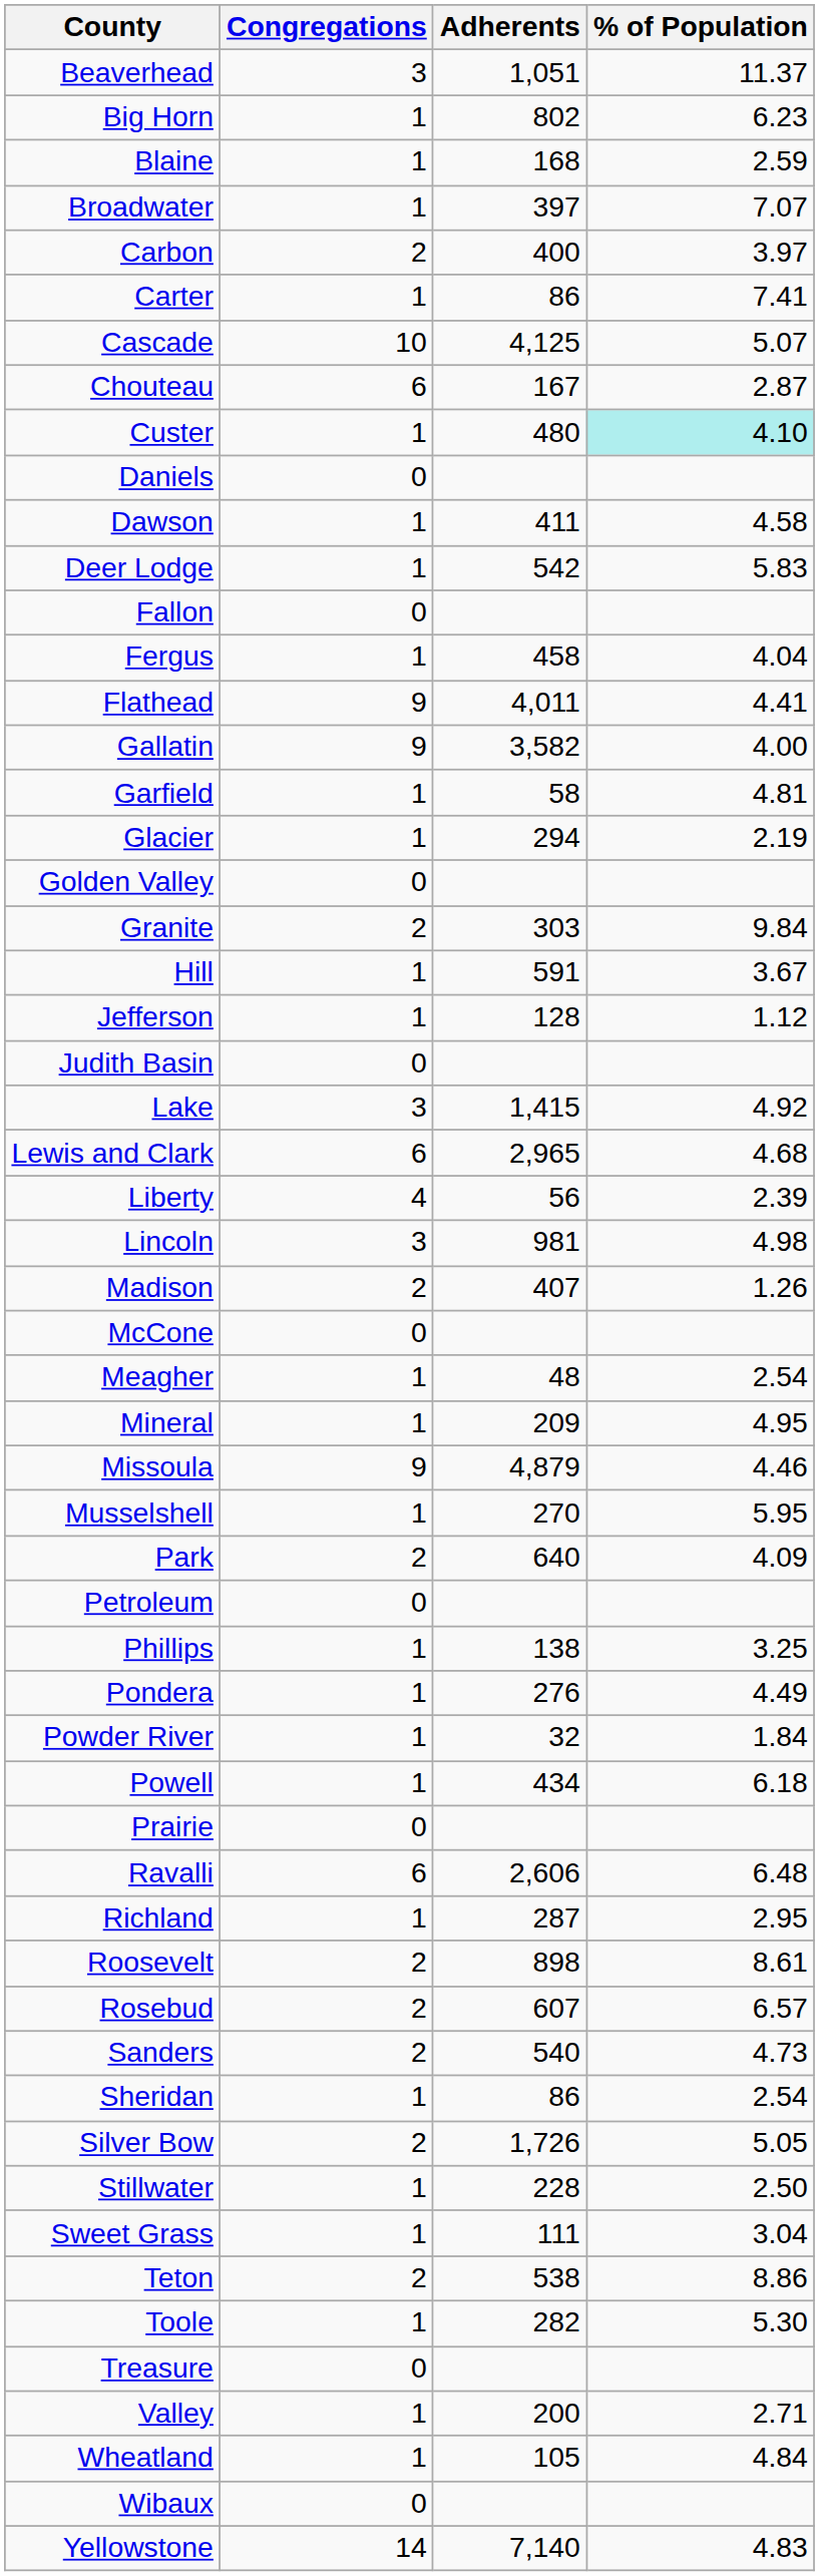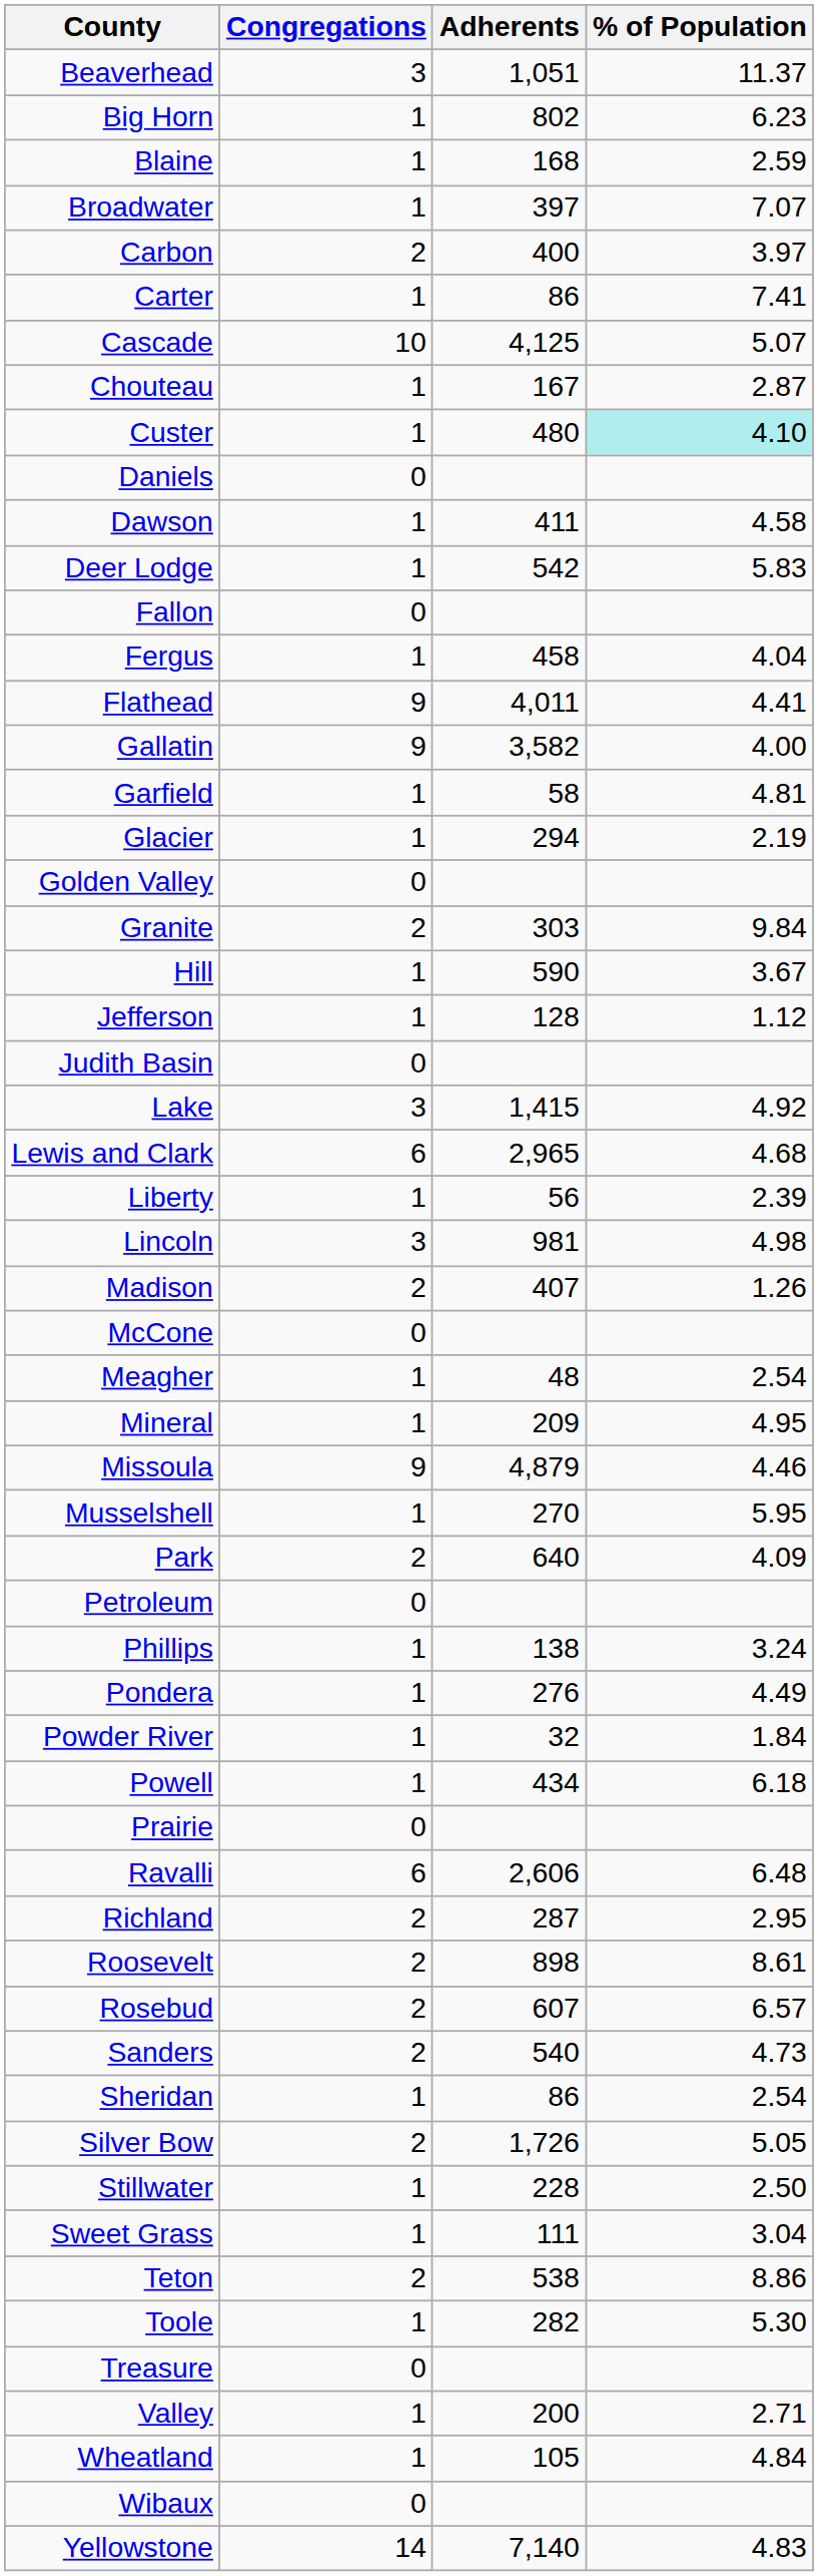 <table class="wikitable sortable mw-collapsible mw-collapsed" style="text-align: right">
 <tr>
 <th>County</th>
 <th><a href='#'>Congregations</a></th>
 <th>Adherents</th>
 <th>% of Population</th>
 </tr>
 <tr>
 <td><a href='#'>Beaverhead</a></td>
 <td>3</td>
 <td>1,051</td>
 <td>11.37</td>
 </tr>
 <tr>
 <td><a href='#'>Big Horn</a></td>
 <td>1</td>
 <td>802</td>
 <td>6.23</td>
 </tr>
 <tr>
 <td><a href='#'>Blaine</a></td>
 <td>1</td>
 <td>168</td>
 <td>2.59</td>
 </tr>
 <tr>
 <td><a href='#'>Broadwater</a></td>
 <td>1</td>
 <td>397</td>
 <td>7.07</td>
 </tr>
 <tr>
 <td><a href='#'>Carbon</a></td>
 <td>2</td>
 <td>400</td>
 <td>3.97</td>
 </tr>
 <tr>
 <td><a href='#'>Carter</a></td>
 <td>1</td>
 <td>86</td>
 <td>7.41</td>
 </tr>
 <tr>
 <td><a href='#'>Cascade</a></td>
 <td>10</td>
 <td>4,125</td>
 <td>5.07</td>
 </tr>
 <tr>
 <td><a href='#'>Chouteau</a></td>
-<td>6</td>
+<td>1</td>
 <td>167</td>
 <td>2.87</td>
 </tr>
 <tr>
 <td><a href='#'>Custer</a></td>
 <td>1</td>
 <td>480</td>
 <td style="background: paleturquoise;">4.10</td>
 </tr>
 <tr>
 <td><a href='#'>Daniels</a></td>
 <td>0</td>
 <td></td>
 <td></td>
 </tr>
 <tr>
 <td><a href='#'>Dawson</a></td>
 <td>1</td>
 <td>411</td>
 <td>4.58</td>
 </tr>
 <tr>
 <td><a href='#'>Deer Lodge</a></td>
 <td>1</td>
 <td>542</td>
 <td>5.83</td>
 </tr>
 <tr>
 <td><a href='#'>Fallon</a></td>
 <td>0</td>
 <td></td>
 <td></td>
 </tr>
 <tr>
 <td><a href='#'>Fergus</a></td>
 <td>1</td>
 <td>458</td>
 <td>4.04</td>
 </tr>
 <tr>
 <td><a href='#'>Flathead</a></td>
 <td>9</td>
 <td>4,011</td>
 <td>4.41</td>
 </tr>
 <tr>
 <td><a href='#'>Gallatin</a></td>
 <td>9</td>
 <td>3,582</td>
 <td>4.00</td>
 </tr>
 <tr>
 <td><a href='#'>Garfield</a></td>
 <td>1</td>
 <td>58</td>
 <td>4.81</td>
 </tr>
 <tr>
 <td><a href='#'>Glacier</a></td>
 <td>1</td>
 <td>294</td>
 <td>2.19</td>
 </tr>
 <tr>
 <td><a href='#'>Golden Valley</a></td>
 <td>0</td>
 <td></td>
 <td></td>
 </tr>
 <tr>
 <td><a href='#'>Granite</a></td>
 <td>2</td>
 <td>303</td>
 <td>9.84</td>
 </tr>
 <tr>
 <td><a href='#'>Hill</a></td>
 <td>1</td>
-<td>591</td>
+<td>590</td>
 <td>3.67</td>
 </tr>
 <tr>
 <td><a href='#'>Jefferson</a></td>
 <td>1</td>
 <td>128</td>
 <td>1.12</td>
 </tr>
 <tr>
 <td><a href='#'>Judith Basin</a></td>
 <td>0</td>
 <td></td>
 <td></td>
 </tr>
 <tr>
 <td><a href='#'>Lake</a></td>
 <td>3</td>
 <td>1,415</td>
 <td>4.92</td>
 </tr>
 <tr>
 <td><a href='#'>Lewis and Clark</a></td>
 <td>6</td>
 <td>2,965</td>
 <td>4.68</td>
 </tr>
 <tr>
 <td><a href='#'>Liberty</a></td>
-<td>4</td>
+<td>1</td>
 <td>56</td>
 <td>2.39</td>
 </tr>
 <tr>
 <td><a href='#'>Lincoln</a></td>
 <td>3</td>
 <td>981</td>
 <td>4.98</td>
 </tr>
 <tr>
 <td><a href='#'>Madison</a></td>
 <td>2</td>
 <td>407</td>
 <td>1.26</td>
 </tr>
 <tr>
 <td><a href='#'>McCone</a></td>
 <td>0</td>
 <td></td>
 <td></td>
 </tr>
 <tr>
 <td><a href='#'>Meagher</a></td>
 <td>1</td>
 <td>48</td>
 <td>2.54</td>
 </tr>
 <tr>
 <td><a href='#'>Mineral</a></td>
 <td>1</td>
 <td>209</td>
 <td>4.95</td>
 </tr>
 <tr>
 <td><a href='#'>Missoula</a></td>
 <td>9</td>
 <td>4,879</td>
 <td>4.46</td>
 </tr>
 <tr>
 <td><a href='#'>Musselshell</a></td>
 <td>1</td>
 <td>270</td>
 <td>5.95</td>
 </tr>
 <tr>
 <td><a href='#'>Park</a></td>
 <td>2</td>
 <td>640</td>
 <td>4.09</td>
 </tr>
 <tr>
 <td><a href='#'>Petroleum</a></td>
 <td>0</td>
 <td></td>
 <td></td>
 </tr>
 <tr>
 <td><a href='#'>Phillips</a></td>
 <td>1</td>
 <td>138</td>
-<td>3.25</td>
+<td>3.24</td>
 </tr>
 <tr>
 <td><a href='#'>Pondera</a></td>
 <td>1</td>
 <td>276</td>
 <td>4.49</td>
 </tr>
 <tr>
 <td><a href='#'>Powder River</a></td>
 <td>1</td>
 <td>32</td>
 <td>1.84</td>
 </tr>
 <tr>
 <td><a href='#'>Powell</a></td>
 <td>1</td>
 <td>434</td>
 <td>6.18</td>
 </tr>
 <tr>
 <td><a href='#'>Prairie</a></td>
 <td>0</td>
 <td></td>
 <td></td>
 </tr>
 <tr>
 <td><a href='#'>Ravalli</a></td>
 <td>6</td>
 <td>2,606</td>
 <td>6.48</td>
 </tr>
 <tr>
 <td><a href='#'>Richland</a></td>
-<td>1</td>
+<td>2</td>
 <td>287</td>
 <td>2.95</td>
 </tr>
 <tr>
 <td><a href='#'>Roosevelt</a></td>
 <td>2</td>
 <td>898</td>
 <td>8.61</td>
 </tr>
 <tr>
 <td><a href='#'>Rosebud</a></td>
 <td>2</td>
 <td>607</td>
 <td>6.57</td>
 </tr>
 <tr>
 <td><a href='#'>Sanders</a></td>
 <td>2</td>
 <td>540</td>
 <td>4.73</td>
 </tr>
 <tr>
 <td><a href='#'>Sheridan</a></td>
 <td>1</td>
 <td>86</td>
 <td>2.54</td>
 </tr>
 <tr>
 <td><a href='#'>Silver Bow</a></td>
 <td>2</td>
 <td>1,726</td>
 <td>5.05</td>
 </tr>
 <tr>
 <td><a href='#'>Stillwater</a></td>
 <td>1</td>
 <td>228</td>
 <td>2.50</td>
 </tr>
 <tr>
 <td><a href='#'>Sweet Grass</a></td>
 <td>1</td>
 <td>111</td>
 <td>3.04</td>
 </tr>
 <tr>
 <td><a href='#'>Teton</a></td>
 <td>2</td>
 <td>538</td>
 <td>8.86</td>
 </tr>
 <tr>
 <td><a href='#'>Toole</a></td>
 <td>1</td>
 <td>282</td>
 <td>5.30</td>
 </tr>
 <tr>
 <td><a href='#'>Treasure</a></td>
 <td>0</td>
 <td></td>
 <td></td>
 </tr>
 <tr>
 <td><a href='#'>Valley</a></td>
 <td>1</td>
 <td>200</td>
 <td>2.71</td>
 </tr>
 <tr>
 <td><a href='#'>Wheatland</a></td>
 <td>1</td>
 <td>105</td>
 <td>4.84</td>
 </tr>
 <tr>
 <td><a href='#'>Wibaux</a></td>
 <td>0</td>
 <td></td>
 <td></td>
 </tr>
 <tr>
 <td><a href='#'>Yellowstone</a></td>
 <td>14</td>
 <td>7,140</td>
 <td>4.83</td>
 </tr>
 </table>
